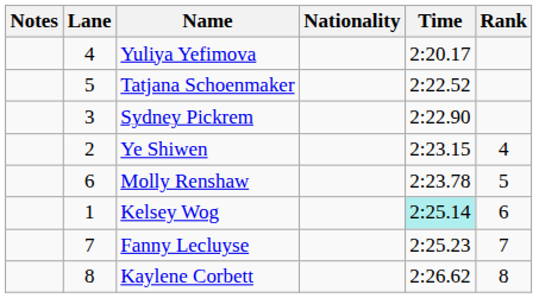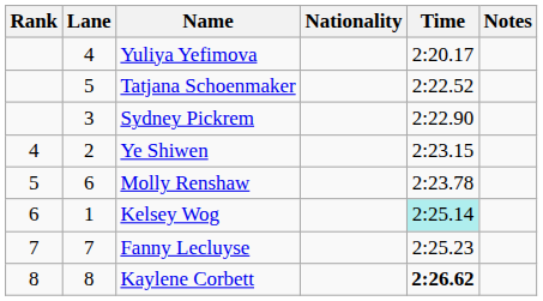 <table class="wikitable sortable" style="text-align:center">
 <tr>
-<th>Notes</th>
+<th>Rank</th>
 <th>Lane</th>
 <th>Name</th>
 <th>Nationality</th>
 <th>Time</th>
-<th>Rank</th>
+<th>Notes</th>
 </tr>
 <tr>
 <td></td>
 <td>4</td>
 <td align=left><a href='#'>Yuliya Yefimova</a></td>
 <td align=left></td>
 <td>2:20.17</td>
 <td></td>
 </tr>
 <tr>
 <td></td>
 <td>5</td>
 <td align=left><a href='#'>Tatjana Schoenmaker</a></td>
 <td align=left></td>
 <td>2:22.52</td>
 <td></td>
 </tr>
 <tr>
 <td></td>
 <td>3</td>
 <td align=left><a href='#'>Sydney Pickrem</a></td>
 <td align=left></td>
 <td>2:22.90</td>
 <td></td>
 </tr>
 <tr>
-<td></td>
+<td>4</td>
 <td>2</td>
 <td align=left><a href='#'>Ye Shiwen</a></td>
 <td align=left></td>
 <td>2:23.15</td>
-<td>4</td>
+<td></td>
 </tr>
 <tr>
-<td></td>
+<td>5</td>
 <td>6</td>
 <td align=left><a href='#'>Molly Renshaw</a></td>
 <td align=left></td>
 <td>2:23.78</td>
-<td>5</td>
+<td></td>
 </tr>
 <tr>
-<td></td>
+<td>6</td>
 <td>1</td>
 <td align=left><a href='#'>Kelsey Wog</a></td>
 <td align=left></td>
 <td style="background: paleturquoise;">2:25.14</td>
-<td>6</td>
+<td></td>
 </tr>
 <tr>
-<td></td>
+<td>7</td>
 <td>7</td>
 <td align=left><a href='#'>Fanny Lecluyse</a></td>
 <td align=left></td>
 <td>2:25.23</td>
-<td>7</td>
+<td></td>
 </tr>
 <tr>
-<td></td>
+<td>8</td>
 <td>8</td>
 <td align=left><a href='#'>Kaylene Corbett</a></td>
 <td align=left></td>
-<td>2:26.62</td>
-<td>8</td>
+<td><strong>2:26.62</strong></td>
+<td></td>
 </tr>
 </table>
